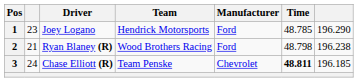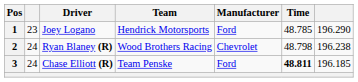 <table class="wikitable" style="font-size:95%">
 <tr>
 <th>Pos</th>
 <th></th>
 <th>Driver</th>
 <th>Team</th>
 <th>Manufacturer</th>
 <th>Time</th>
 <th></th>
 </tr>
 <tr>
 <th>1</th>
 <td>23</td>
 <td><a href='#'>Joey Logano</a></td>
 <td><a href='#'>Hendrick Motorsports</a></td>
 <td><a href='#'>Ford</a></td>
 <td>48.785</td>
 <td>196.290</td>
 </tr>
 <tr>
 <th>2</th>
-<td>21</td>
+<td>24</td>
 <td><a href='#'>Ryan Blaney</a> <strong>(R)</strong></td>
 <td><a href='#'>Wood Brothers Racing</a></td>
-<td><a href='#'>Ford</a></td>
+<td><a href='#'>Chevrolet</a></td>
 <td>48.798</td>
 <td>196.238</td>
 </tr>
 <tr>
 <th>3</th>
 <td>24</td>
 <td><a href='#'>Chase Elliott</a> <strong>(R)</strong></td>
 <td><a href='#'>Team Penske</a></td>
-<td><a href='#'>Chevrolet</a></td>
+<td><a href='#'>Ford</a></td>
 <td><strong>48.811</strong></td>
 <td>196.185</td>
 </tr>
 <tr>
 <th colspan="7"></th>
 </tr>
 </table>
